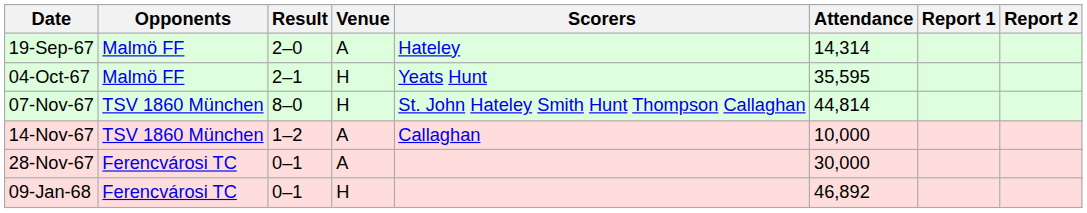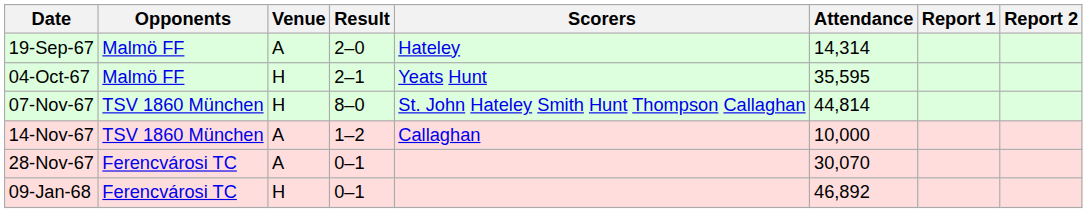 <table class=wikitable>
 <tr>
 <th>Date</th>
 <th>Opponents</th>
+<th>Venue</th>
 <th>Result</th>
-<th>Venue</th>
 <th>Scorers</th>
 <th>Attendance</th>
 <th>Report 1</th>
 <th>Report 2</th>
 </tr>
 <tr bgcolor="#ddffdd">
 <td>19-Sep-67</td>
 <td><a href='#'>Malmö FF</a></td>
+<td>A</td>
 <td>2–0</td>
-<td>A</td>
 <td><a href='#'>Hateley</a> </td>
 <td>14,314</td>
 <td></td>
 <td></td>
 </tr>
 <tr bgcolor="#ddffdd">
 <td>04-Oct-67</td>
 <td><a href='#'>Malmö FF</a></td>
+<td>H</td>
 <td>2–1</td>
-<td>H</td>
 <td><a href='#'>Yeats</a>  <a href='#'>Hunt</a> </td>
 <td>35,595</td>
 <td></td>
 <td></td>
 </tr>
 <tr bgcolor="#ddffdd">
 <td>07-Nov-67</td>
 <td><a href='#'>TSV 1860 München</a></td>
+<td>H</td>
 <td>8–0</td>
-<td>H</td>
 <td><a href='#'>St. John</a>  <a href='#'>Hateley</a>  <a href='#'>Smith</a>  <a href='#'>Hunt</a>  <a href='#'>Thompson</a>  <a href='#'>Callaghan</a> </td>
 <td>44,814</td>
 <td></td>
 <td></td>
 </tr>
 <tr bgcolor="#ffdddd">
 <td>14-Nov-67</td>
 <td><a href='#'>TSV 1860 München</a></td>
+<td>A</td>
 <td>1–2</td>
-<td>A</td>
 <td><a href='#'>Callaghan</a> </td>
 <td>10,000</td>
 <td></td>
 <td></td>
 </tr>
 <tr bgcolor="#ffdddd">
 <td>28-Nov-67</td>
 <td><a href='#'>Ferencvárosi TC</a></td>
+<td>A</td>
 <td>0–1</td>
-<td>A</td>
 <td></td>
-<td>30,000</td>
+<td>30,070</td>
 <td></td>
 <td></td>
 </tr>
 <tr bgcolor="#ffdddd">
 <td>09-Jan-68</td>
 <td><a href='#'>Ferencvárosi TC</a></td>
+<td>H</td>
 <td>0–1</td>
-<td>H</td>
 <td></td>
 <td>46,892</td>
 <td></td>
 <td></td>
 </tr>
 </table>
